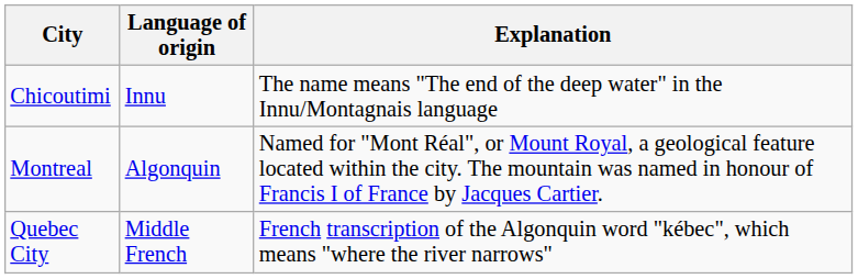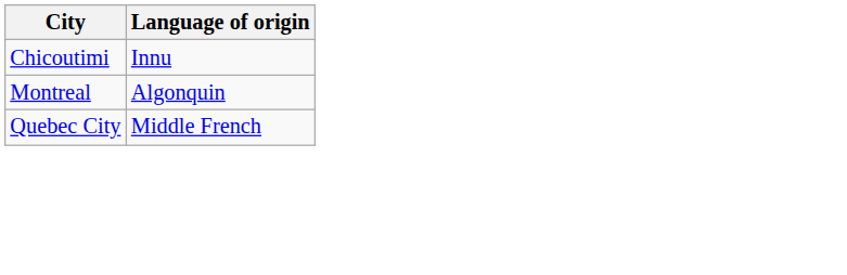 <table class="wikitable sortable">
 <tr>
 <th>City</th>
 <th>Language of origin</th>
-<th>Explanation</th>
 </tr>
 <tr>
 <td><a href='#'>Chicoutimi</a></td>
 <td><a href='#'>Innu</a></td>
-<td>The name means "The end of the deep water" in the Innu/Montagnais language</td>
 </tr>
 <tr>
 <td><a href='#'>Montreal</a></td>
 <td><a href='#'>Algonquin</a></td>
-<td>Named for "Mont Réal", or <a href='#'>Mount Royal</a>, a geological feature located within the city. The mountain was named in honour of <a href='#'>Francis I of France</a> by <a href='#'>Jacques Cartier</a>.</td>
 </tr>
 <tr>
 <td><a href='#'>Quebec City</a></td>
 <td><a href='#'>Middle French</a></td>
-<td><a href='#'>French</a> <a href='#'>transcription</a> of the Algonquin word "kébec", which means "where the river narrows"</td>
 </tr>
 </table>
